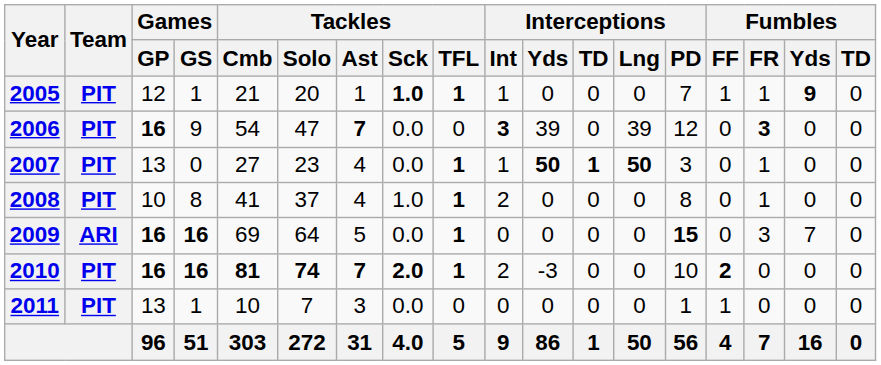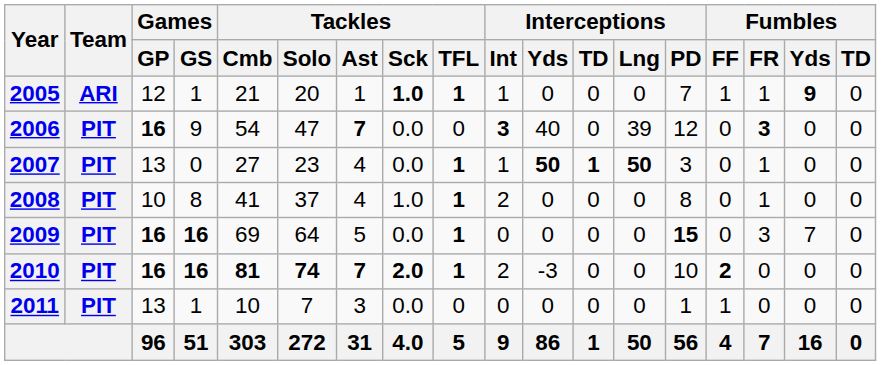 <table class="wikitable" style="text-align:center">
 <tr>
 <th rowspan="2">Year</th>
 <th rowspan="2">Team</th>
 <th colspan="2">Games</th>
 <th colspan="5">Tackles</th>
 <th colspan="5">Interceptions</th>
 <th colspan="4">Fumbles</th>
 </tr>
 <tr>
 <th>GP</th>
 <th>GS</th>
 <th>Cmb</th>
 <th>Solo</th>
 <th>Ast</th>
 <th>Sck</th>
 <th>TFL</th>
 <th>Int</th>
 <th>Yds</th>
 <th>TD</th>
 <th>Lng</th>
 <th>PD</th>
 <th>FF</th>
 <th>FR</th>
 <th>Yds</th>
 <th>TD</th>
 </tr>
 <tr>
 <th><a href='#'>2005</a></th>
-<th><a href='#'>PIT</a></th>
+<th><a href='#'>ARI</a></th>
 <td>12</td>
 <td>1</td>
 <td>21</td>
 <td>20</td>
 <td>1</td>
 <td><strong>1.0</strong></td>
 <td><strong>1</strong></td>
 <td>1</td>
 <td>0</td>
 <td>0</td>
 <td>0</td>
 <td>7</td>
 <td>1</td>
 <td>1</td>
 <td><strong>9</strong></td>
 <td>0</td>
 </tr>
 <tr>
 <th><a href='#'>2006</a></th>
 <th><a href='#'>PIT</a></th>
 <td><strong>16</strong></td>
 <td>9</td>
 <td>54</td>
 <td>47</td>
 <td><strong>7</strong></td>
 <td>0.0</td>
 <td>0</td>
 <td><strong>3</strong></td>
-<td>39</td>
+<td>40</td>
 <td>0</td>
 <td>39</td>
 <td>12</td>
 <td>0</td>
 <td><strong>3</strong></td>
 <td>0</td>
 <td>0</td>
 </tr>
 <tr>
 <th><a href='#'>2007</a></th>
 <th><a href='#'>PIT</a></th>
 <td>13</td>
 <td>0</td>
 <td>27</td>
 <td>23</td>
 <td>4</td>
 <td>0.0</td>
 <td><strong>1</strong></td>
 <td>1</td>
 <td><strong>50</strong></td>
 <td><strong>1</strong></td>
 <td><strong>50</strong></td>
 <td>3</td>
 <td>0</td>
 <td>1</td>
 <td>0</td>
 <td>0</td>
 </tr>
 <tr>
 <th><a href='#'>2008</a></th>
 <th><a href='#'>PIT</a></th>
 <td>10</td>
 <td>8</td>
 <td>41</td>
 <td>37</td>
 <td>4</td>
 <td>1.0</td>
 <td><strong>1</strong></td>
 <td>2</td>
 <td>0</td>
 <td>0</td>
 <td>0</td>
 <td>8</td>
 <td>0</td>
 <td>1</td>
 <td>0</td>
 <td>0</td>
 </tr>
 <tr>
 <th><a href='#'>2009</a></th>
-<th><a href='#'>ARI</a></th>
+<th><a href='#'>PIT</a></th>
 <td><strong>16</strong></td>
 <td><strong>16</strong></td>
 <td>69</td>
 <td>64</td>
 <td>5</td>
 <td>0.0</td>
 <td><strong>1</strong></td>
 <td>0</td>
 <td>0</td>
 <td>0</td>
 <td>0</td>
 <td><strong>15</strong></td>
 <td>0</td>
 <td>3</td>
 <td>7</td>
 <td>0</td>
 </tr>
 <tr>
 <th><a href='#'>2010</a></th>
 <th><a href='#'>PIT</a></th>
 <td><strong>16</strong></td>
 <td><strong>16</strong></td>
 <td><strong>81</strong></td>
 <td><strong>74</strong></td>
 <td><strong>7</strong></td>
 <td><strong>2.0</strong></td>
 <td><strong>1</strong></td>
 <td>2</td>
 <td>-3</td>
 <td>0</td>
 <td>0</td>
 <td>10</td>
 <td><strong>2</strong></td>
 <td>0</td>
 <td>0</td>
 <td>0</td>
 </tr>
 <tr>
 <th><a href='#'>2011</a></th>
 <th><a href='#'>PIT</a></th>
 <td>13</td>
 <td>1</td>
 <td>10</td>
 <td>7</td>
 <td>3</td>
 <td>0.0</td>
 <td>0</td>
 <td>0</td>
 <td>0</td>
 <td>0</td>
 <td>0</td>
 <td>1</td>
 <td>1</td>
 <td>0</td>
 <td>0</td>
 <td>0</td>
 </tr>
 <tr>
 <th colspan="2"></th>
 <th>96</th>
 <th>51</th>
 <th>303</th>
 <th>272</th>
 <th>31</th>
 <th>4.0</th>
 <th>5</th>
 <th>9</th>
 <th>86</th>
 <th>1</th>
 <th>50</th>
 <th>56</th>
 <th>4</th>
 <th>7</th>
 <th>16</th>
 <th>0</th>
 </tr>
 </table>
